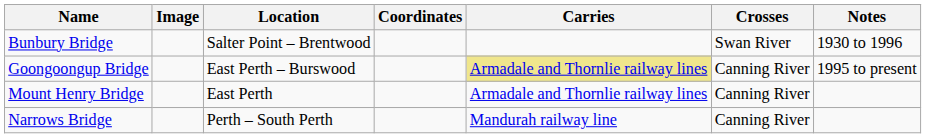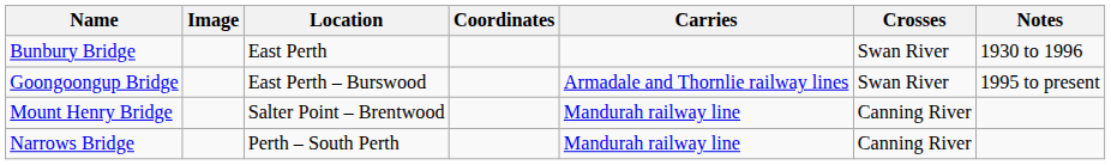 <table class="wikitable">
 <tr>
 <th>Name</th>
 <th>Image</th>
 <th>Location</th>
 <th>Coordinates</th>
 <th>Carries</th>
 <th>Crosses</th>
 <th>Notes</th>
 </tr>
 <tr>
 <td><a href='#'>Bunbury Bridge</a></td>
 <td></td>
-<td>Salter Point – Brentwood</td>
+<td>East Perth</td>
 <td></td>
 <td></td>
 <td>Swan River</td>
 <td>1930 to 1996</td>
 </tr>
 <tr>
 <td><a href='#'>Goongoongup Bridge</a></td>
 <td></td>
 <td>East Perth – Burswood</td>
 <td></td>
-<td style="background: khaki;"><a href='#'>Armadale and Thornlie railway lines</a></td>
-<td>Canning River</td>
+<td><a href='#'>Armadale and Thornlie railway lines</a></td>
+<td>Swan River</td>
 <td>1995 to present</td>
 </tr>
 <tr>
 <td><a href='#'>Mount Henry Bridge</a></td>
 <td></td>
-<td>East Perth</td>
+<td>Salter Point – Brentwood</td>
 <td></td>
-<td><a href='#'>Armadale and Thornlie railway lines</a></td>
+<td><a href='#'>Mandurah railway line</a></td>
 <td>Canning River</td>
 <td></td>
 </tr>
 <tr>
 <td><a href='#'>Narrows Bridge</a></td>
 <td></td>
 <td>Perth – South Perth</td>
 <td></td>
 <td><a href='#'>Mandurah railway line</a></td>
 <td>Canning River</td>
 <td></td>
 </tr>
 </table>
